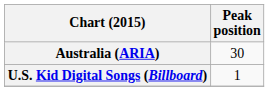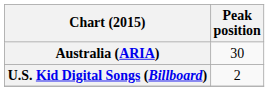 <table class="wikitable sortable plainrowheaders" style="text-align:center">
 <tr>
 <th scope="col">Chart (2015)</th>
 <th scope="col">Peak<br>position</th>
 </tr>
 <tr>
 <th scope="row">Australia (<a href='#'>ARIA</a>)</th>
 <td>30</td>
 </tr>
 <tr>
 <th scope="row">U.S. <a href='#'>Kid Digital Songs</a> (<em><a href='#'>Billboard</a></em>)</th>
-<td>1</td>
+<td>2</td>
 </tr>
 <tr>
 </tr>
 </table>
